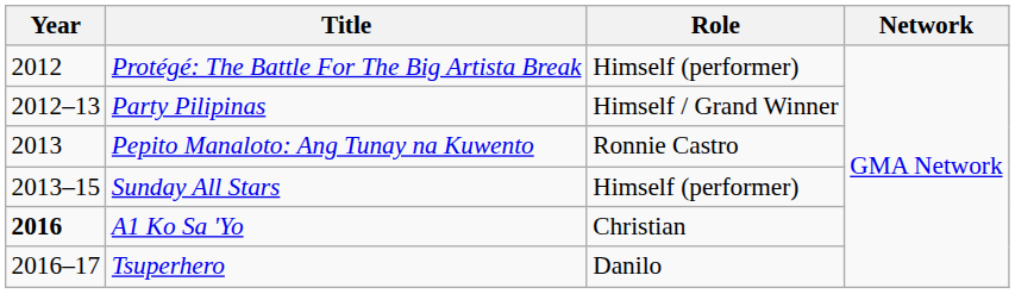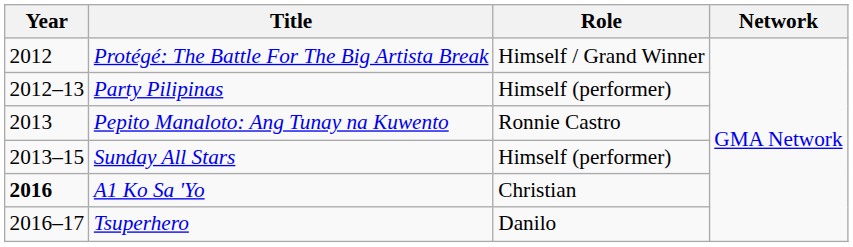 <table class="wikitable">
 <tr>
 <th>Year</th>
 <th>Title</th>
 <th>Role</th>
 <th>Network</th>
 </tr>
 <tr>
 <td>2012</td>
 <td><em><a href='#'>Protégé: The Battle For The Big Artista Break</a></em></td>
-<td>Himself (performer)</td>
+<td>Himself / Grand Winner</td>
 <td rowspan="6" style="text-align:center;"><a href='#'>GMA Network</a></td>
 </tr>
 <tr>
 <td>2012–13</td>
 <td><em><a href='#'>Party Pilipinas</a> </em></td>
-<td>Himself / Grand Winner</td>
+<td>Himself (performer)</td>
 </tr>
 <tr>
 <td>2013</td>
 <td><em><a href='#'>Pepito Manaloto: Ang Tunay na Kuwento</a></em></td>
 <td>Ronnie Castro</td>
 </tr>
 <tr>
 <td>2013–15</td>
 <td><em><a href='#'>Sunday All Stars</a> </em></td>
 <td>Himself (performer)</td>
 </tr>
 <tr>
 <td><strong>2016</strong></td>
 <td><em><a href='#'>A1 Ko Sa 'Yo</a></em></td>
 <td>Christian</td>
 </tr>
 <tr>
 <td>2016–17</td>
 <td><em><a href='#'>Tsuperhero</a></em></td>
 <td>Danilo</td>
 </tr>
 </table>
